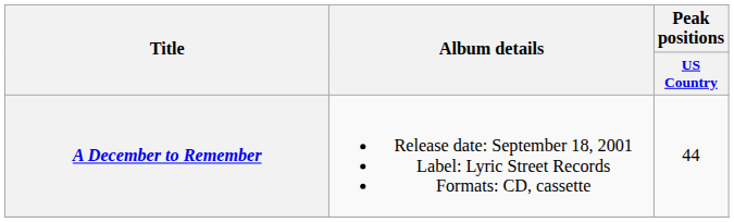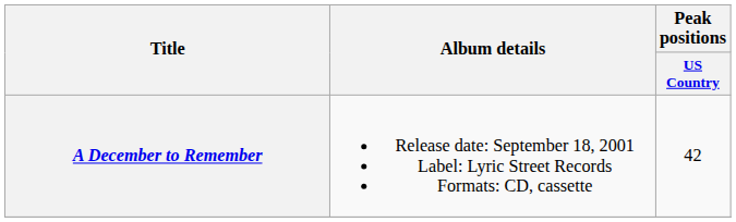 <table class="wikitable plainrowheaders" style="text-align:center;">
 <tr>
 <th rowspan="2" style="width:18em;">Title</th>
 <th rowspan="2" style="width:18em;">Album details</th>
 <th colspan="1">Peak positions</th>
 </tr>
 <tr style="font-size:smaller;">
 <th width="45"><a href='#'>US Country</a><br></th>
 </tr>
 <tr>
 <th scope="row"><em><a href='#'>A December to Remember</a></em></th>
 <td><br><ul><li>Release date: September 18, 2001</li><li>Label: Lyric Street Records</li><li>Formats: CD, cassette</li></ul></td>
-<td>44</td>
+<td>42</td>
 </tr>
 <tr>
 </tr>
 </table>
